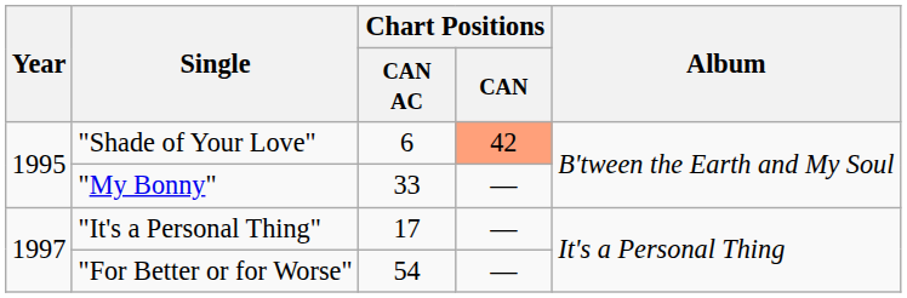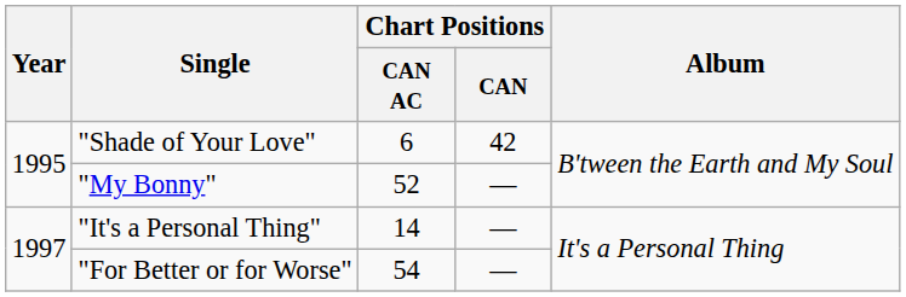 <table class="wikitable">
 <tr>
 <th rowspan="2">Year</th>
 <th rowspan="2">Single</th>
 <th colspan="2">Chart Positions</th>
 <th rowspan="2">Album</th>
 </tr>
 <tr>
 <th width="50"><small>CAN AC</small></th>
 <th width="50"><small>CAN</small></th>
 </tr>
 <tr>
 <td rowspan="2">1995</td>
 <td>"Shade of Your Love"</td>
 <td align="center">6</td>
-<td align="center" style="background: lightsalmon;">42</td>
+<td align="center">42</td>
 <td rowspan="2"><em>B'tween the Earth and My Soul</em></td>
 </tr>
 <tr>
 <td>"<a href='#'>My Bonny</a>"</td>
-<td align="center">33</td>
+<td align="center">52</td>
 <td align="center">—</td>
 </tr>
 <tr>
 <td rowspan="2">1997</td>
 <td>"It's a Personal Thing"</td>
-<td align="center">17</td>
+<td align="center">14</td>
 <td align="center">—</td>
 <td rowspan="2"><em>It's a Personal Thing</em></td>
 </tr>
 <tr>
 <td>"For Better or for Worse"</td>
 <td align="center">54</td>
 <td align="center">—</td>
 </tr>
 </table>
